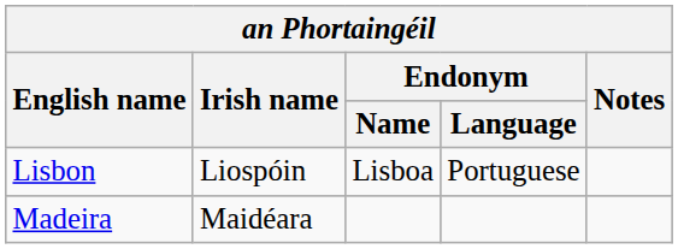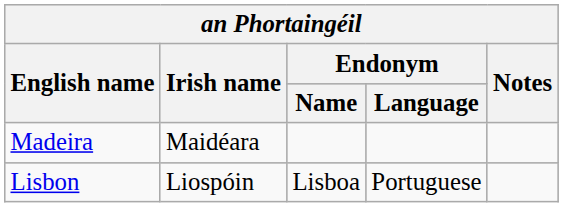 <table class="wikitable sortable">
 <tr>
 <th colspan="5"> <em>an Phortaingéil</em></th>
 </tr>
 <tr>
 <th rowspan="2">English name</th>
 <th rowspan="2">Irish name</th>
 <th colspan="2">Endonym</th>
 <th rowspan="2">Notes</th>
 </tr>
 <tr>
 <th>Name</th>
 <th>Language</th>
 </tr>
 <tr>
+<td><a href='#'>Madeira</a></td>
+<td>Maidéara</td>
+<td></td>
+<td></td>
+<td></td>
+</tr>
+<tr>
 <td><a href='#'>Lisbon</a></td>
 <td>Liospóin</td>
 <td>Lisboa</td>
 <td>Portuguese</td>
 <td></td>
 </tr>
-<tr>
-<td><a href='#'>Madeira</a></td>
-<td>Maidéara</td>
-<td></td>
-<td></td>
-<td></td>
-</tr>
 </table>
